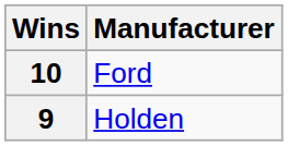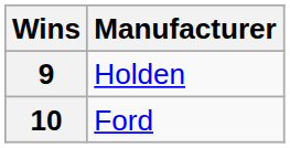 <table class="wikitable" style="font-size: 95%;">
 <tr>
 <th>Wins</th>
 <th>Manufacturer</th>
 </tr>
 <tr>
+<th>9</th>
+<td><a href='#'>Holden</a></td>
+</tr>
+<tr>
 <th>10</th>
 <td><a href='#'>Ford</a></td>
 </tr>
-<tr>
-<th>9</th>
-<td><a href='#'>Holden</a></td>
-</tr>
 </table>
